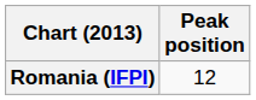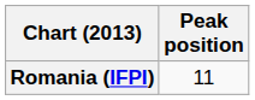 <table class="wikitable plainrowheaders" style="text-align:center">
 <tr>
 <th>Chart (2013)</th>
 <th>Peak<br>position</th>
 </tr>
 <tr>
 <th scope="row">Romania (<a href='#'>IFPI</a>)</th>
-<td>12</td>
+<td>11</td>
 </tr>
 </table>
